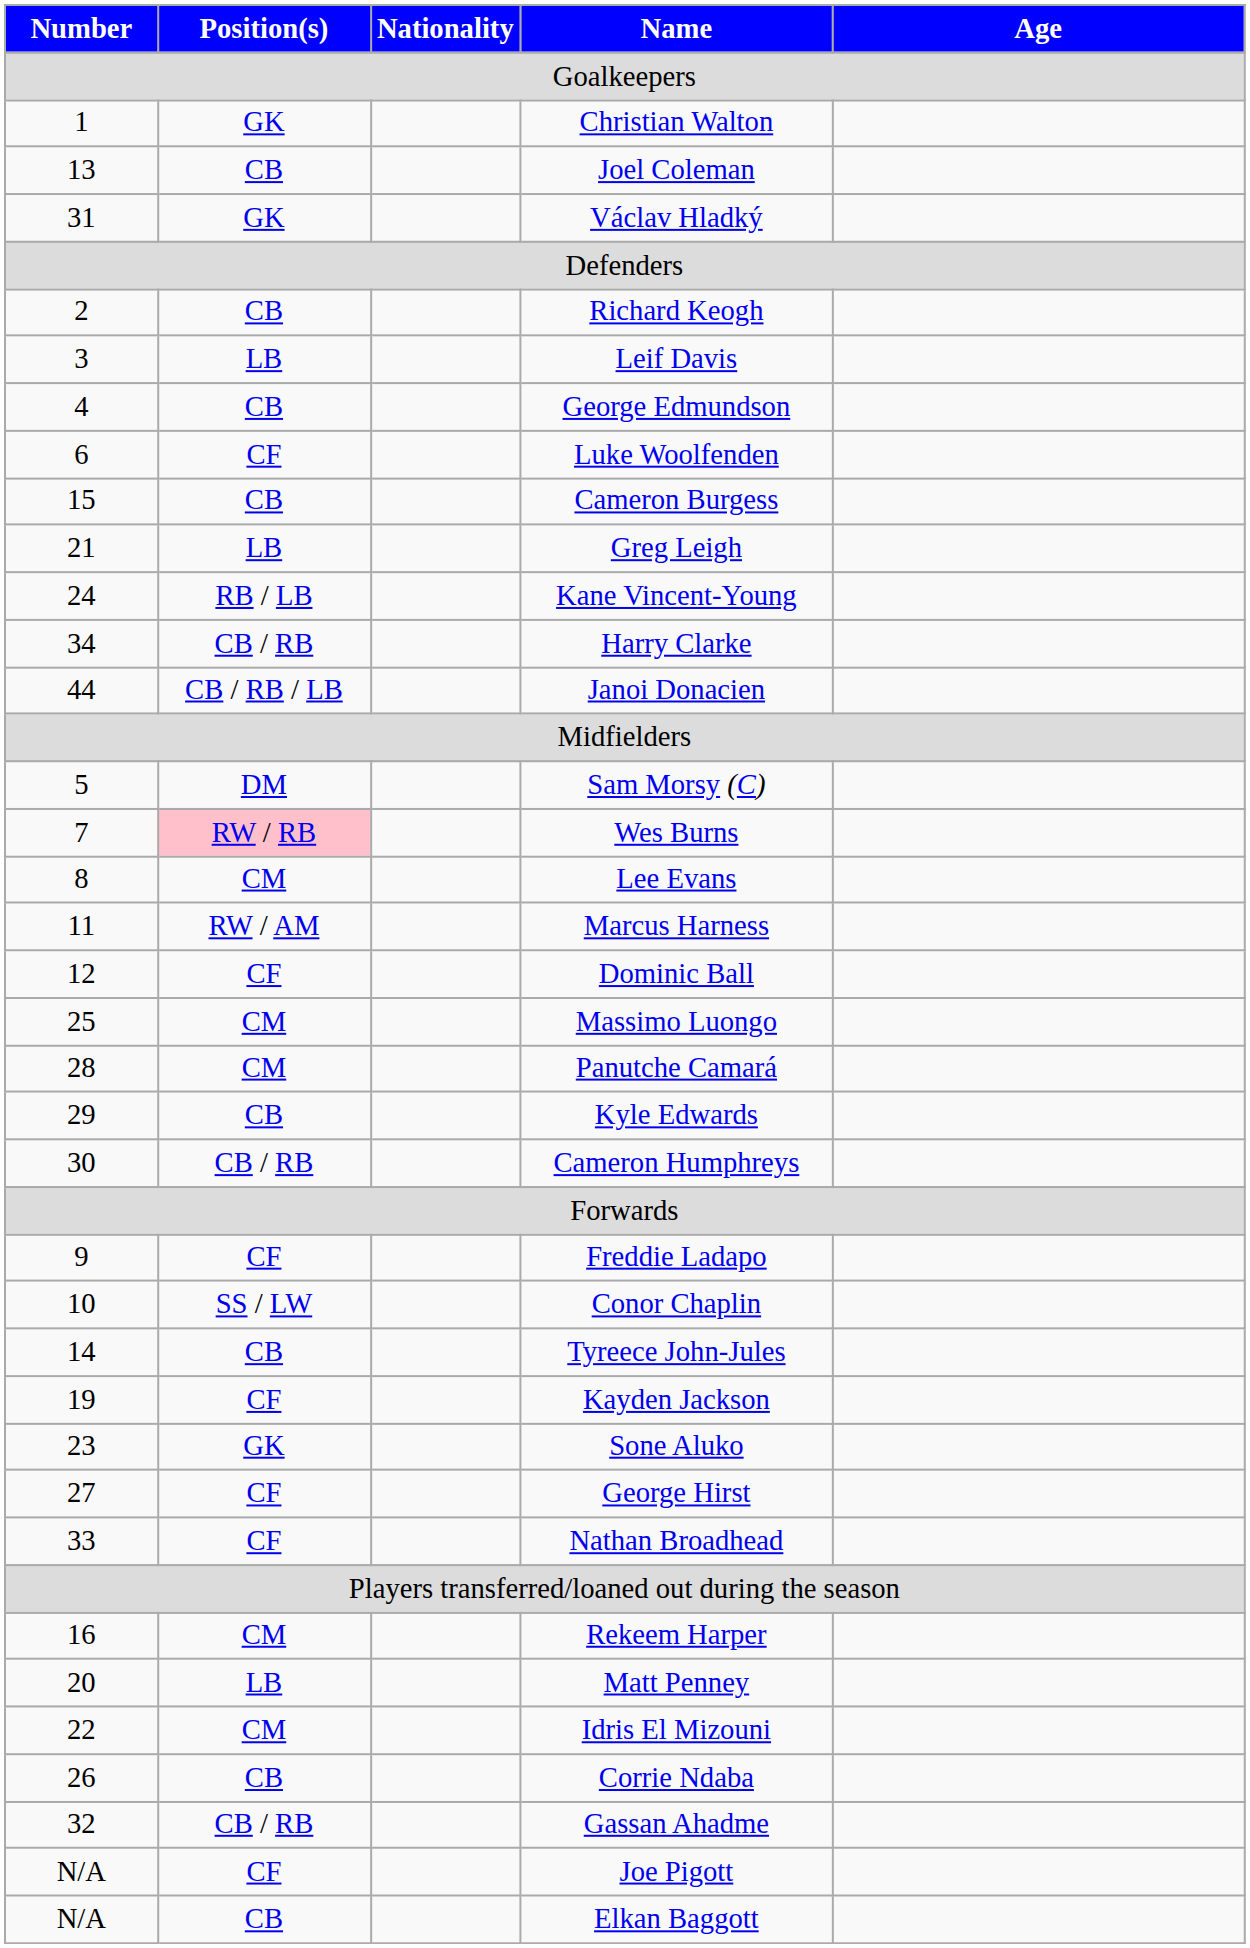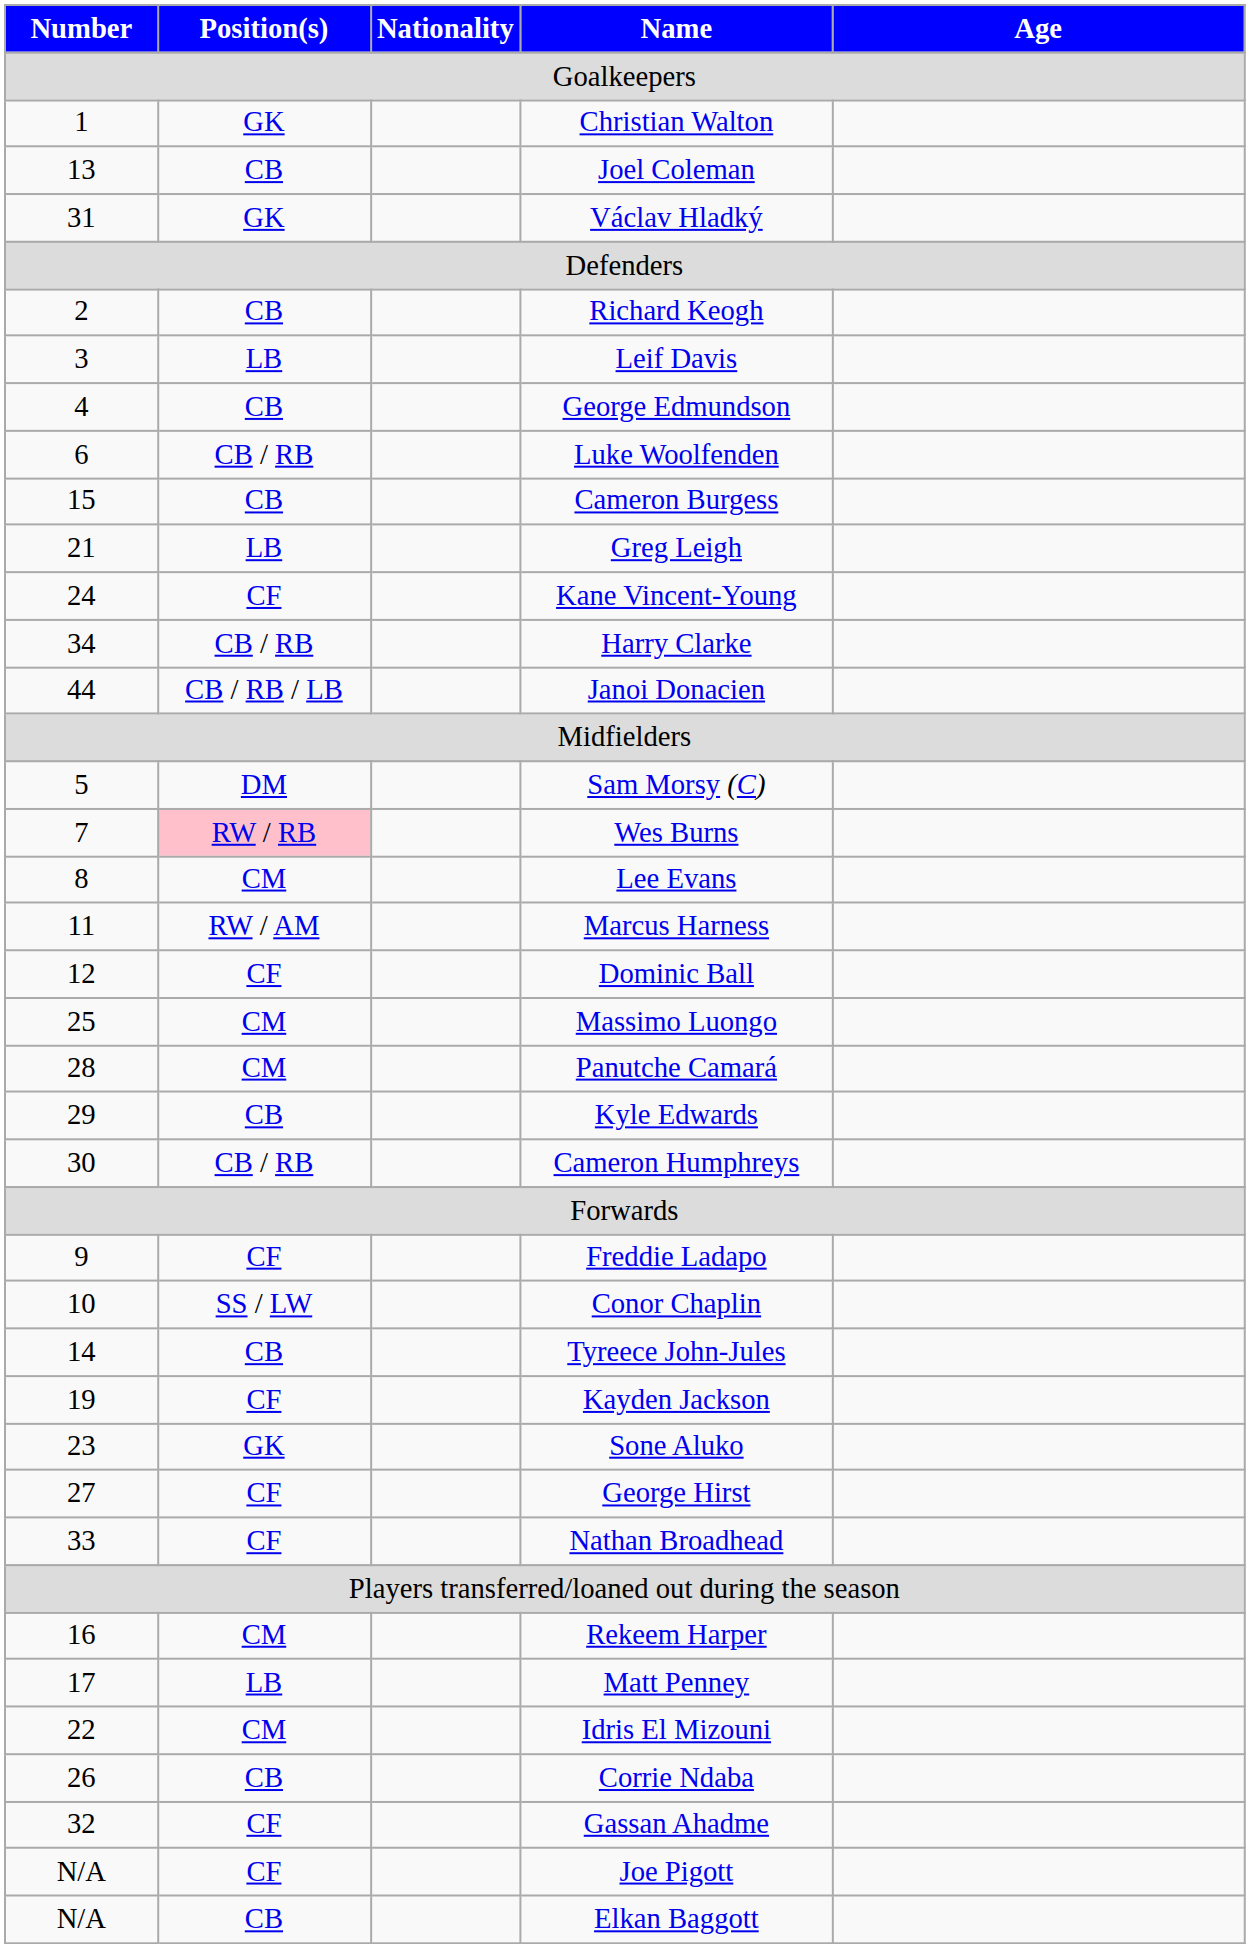 <table class="wikitable"  style="text-align:center; font-size:90%; ">
 <tr>
 <th style="background:blue; color:white; width:70px;">Number</th>
 <th style="background:blue; color:white; width:100px;">Position(s)</th>
 <th style="background:blue; color:white; width:50px;">Nationality</th>
 <th style="background:blue; color:white; width:150px;">Name</th>
 <th style="background:blue; color:white; width:200px;">Age</th>
 </tr>
 <tr>
 <td colspan=14 style=background:#dcdcdc; text-align:center>Goalkeepers</td>
 </tr>
 <tr>
 <td>1</td>
 <td><a href='#'>GK</a></td>
 <td></td>
 <td><a href='#'>Christian Walton</a></td>
 <td></td>
 </tr>
 <tr>
 <td>13</td>
 <td><a href='#'>CB</a></td>
 <td></td>
 <td><a href='#'>Joel Coleman</a></td>
 <td></td>
 </tr>
 <tr>
 <td>31</td>
 <td><a href='#'>GK</a></td>
 <td></td>
 <td><a href='#'>Václav Hladký</a></td>
 <td></td>
 </tr>
 <tr>
 <td colspan=14 style=background:#dcdcdc; text-align:center>Defenders</td>
 </tr>
 <tr>
 <td>2</td>
 <td><a href='#'>CB</a></td>
 <td></td>
 <td><a href='#'>Richard Keogh</a></td>
 <td></td>
 </tr>
 <tr>
 <td>3</td>
 <td><a href='#'>LB</a></td>
 <td></td>
 <td><a href='#'>Leif Davis</a></td>
 <td></td>
 </tr>
 <tr>
 <td>4</td>
 <td><a href='#'>CB</a></td>
 <td></td>
 <td><a href='#'>George Edmundson</a></td>
 <td></td>
 </tr>
 <tr>
 <td>6</td>
-<td><a href='#'>CF</a></td>
+<td><a href='#'>CB</a> / <a href='#'>RB</a></td>
 <td></td>
 <td><a href='#'>Luke Woolfenden</a></td>
 <td></td>
 </tr>
 <tr>
 <td>15</td>
 <td><a href='#'>CB</a></td>
 <td></td>
 <td><a href='#'>Cameron Burgess</a></td>
 <td></td>
 </tr>
 <tr>
 <td>21</td>
 <td><a href='#'>LB</a></td>
 <td></td>
 <td><a href='#'>Greg Leigh</a></td>
 <td></td>
 </tr>
 <tr>
 <td>24</td>
-<td><a href='#'>RB</a> / <a href='#'>LB</a></td>
+<td><a href='#'>CF</a></td>
 <td></td>
 <td><a href='#'>Kane Vincent-Young</a></td>
 <td></td>
 </tr>
 <tr>
 <td>34</td>
 <td><a href='#'>CB</a> / <a href='#'>RB</a></td>
 <td></td>
 <td><a href='#'>Harry Clarke</a></td>
 <td></td>
 </tr>
 <tr>
 <td>44</td>
 <td><a href='#'>CB</a> / <a href='#'>RB</a> / <a href='#'>LB</a></td>
 <td></td>
 <td><a href='#'>Janoi Donacien</a></td>
 <td></td>
 </tr>
 <tr>
 <td colspan=14 style=background:#dcdcdc; text-align:center>Midfielders</td>
 </tr>
 <tr>
 <td>5</td>
 <td><a href='#'>DM</a></td>
 <td></td>
 <td><a href='#'>Sam Morsy</a> <em>(<a href='#'>C</a>)</em></td>
 <td></td>
 </tr>
 <tr>
 <td>7</td>
 <td style="background: pink;"><a href='#'>RW</a> / <a href='#'>RB</a></td>
 <td></td>
 <td><a href='#'>Wes Burns</a></td>
 <td></td>
 </tr>
 <tr>
 <td>8</td>
 <td><a href='#'>CM</a></td>
 <td></td>
 <td><a href='#'>Lee Evans</a></td>
 <td></td>
 </tr>
 <tr>
 <td>11</td>
 <td><a href='#'>RW</a> / <a href='#'>AM</a></td>
 <td></td>
 <td><a href='#'>Marcus Harness</a></td>
 <td></td>
 </tr>
 <tr>
 <td>12</td>
 <td><a href='#'>CF</a></td>
 <td></td>
 <td><a href='#'>Dominic Ball</a></td>
 <td></td>
 </tr>
 <tr>
 <td>25</td>
 <td><a href='#'>CM</a></td>
 <td></td>
 <td><a href='#'>Massimo Luongo</a></td>
 <td></td>
 </tr>
 <tr>
 <td>28</td>
 <td><a href='#'>CM</a></td>
 <td></td>
 <td><a href='#'>Panutche Camará</a></td>
 <td></td>
 </tr>
 <tr>
 <td>29</td>
 <td><a href='#'>CB</a></td>
 <td></td>
 <td><a href='#'>Kyle Edwards</a></td>
 <td></td>
 </tr>
 <tr>
 <td>30</td>
 <td><a href='#'>CB</a> / <a href='#'>RB</a></td>
 <td></td>
 <td><a href='#'>Cameron Humphreys</a></td>
 <td></td>
 </tr>
 <tr>
 <td colspan=14 style=background:#dcdcdc; text-align:center>Forwards</td>
 </tr>
 <tr>
 <td>9</td>
 <td><a href='#'>CF</a></td>
 <td></td>
 <td><a href='#'>Freddie Ladapo</a></td>
 <td></td>
 </tr>
 <tr>
 <td>10</td>
 <td><a href='#'>SS</a> / <a href='#'>LW</a></td>
 <td></td>
 <td><a href='#'>Conor Chaplin</a></td>
 <td></td>
 </tr>
 <tr>
 <td>14</td>
 <td><a href='#'>CB</a></td>
 <td></td>
 <td><a href='#'>Tyreece John-Jules</a></td>
 <td></td>
 </tr>
 <tr o>
 <td>19</td>
 <td><a href='#'>CF</a></td>
 <td></td>
 <td><a href='#'>Kayden Jackson</a></td>
 <td></td>
 </tr>
 <tr>
 <td>23</td>
 <td><a href='#'>GK</a></td>
 <td></td>
 <td><a href='#'>Sone Aluko</a></td>
 <td></td>
 </tr>
 <tr>
 <td>27</td>
 <td><a href='#'>CF</a></td>
 <td></td>
 <td><a href='#'>George Hirst</a></td>
 <td></td>
 </tr>
 <tr>
 <td>33</td>
 <td><a href='#'>CF</a></td>
 <td></td>
 <td><a href='#'>Nathan Broadhead</a></td>
 <td></td>
 </tr>
 <tr>
 <td colspan=14 style=background:#dcdcdc; text-align:center>Players transferred/loaned out during the season</td>
 </tr>
 <tr>
 <td>16</td>
 <td><a href='#'>CM</a></td>
 <td></td>
 <td><a href='#'>Rekeem Harper</a></td>
 <td></td>
 </tr>
 <tr>
-<td>20</td>
+<td>17</td>
 <td><a href='#'>LB</a></td>
 <td></td>
 <td><a href='#'>Matt Penney</a></td>
 <td></td>
 </tr>
 <tr>
 <td>22</td>
 <td><a href='#'>CM</a></td>
 <td></td>
 <td><a href='#'>Idris El Mizouni</a></td>
 <td></td>
 </tr>
 <tr>
 <td>26</td>
 <td><a href='#'>CB</a></td>
 <td></td>
 <td><a href='#'>Corrie Ndaba</a></td>
 <td></td>
 </tr>
 <tr>
 <td>32</td>
-<td><a href='#'>CB</a> / <a href='#'>RB</a></td>
+<td><a href='#'>CF</a></td>
 <td></td>
 <td><a href='#'>Gassan Ahadme</a></td>
 <td></td>
 </tr>
 <tr>
 <td>N/A</td>
 <td><a href='#'>CF</a></td>
 <td></td>
 <td><a href='#'>Joe Pigott</a></td>
 <td></td>
 </tr>
 <tr>
 <td>N/A</td>
 <td><a href='#'>CB</a></td>
 <td></td>
 <td><a href='#'>Elkan Baggott</a></td>
 <td></td>
 </tr>
 </table>
